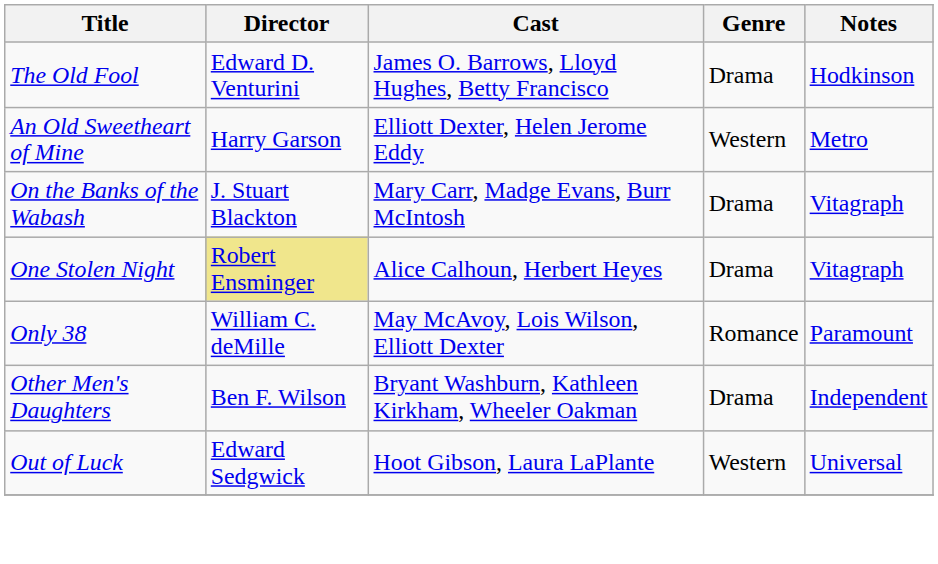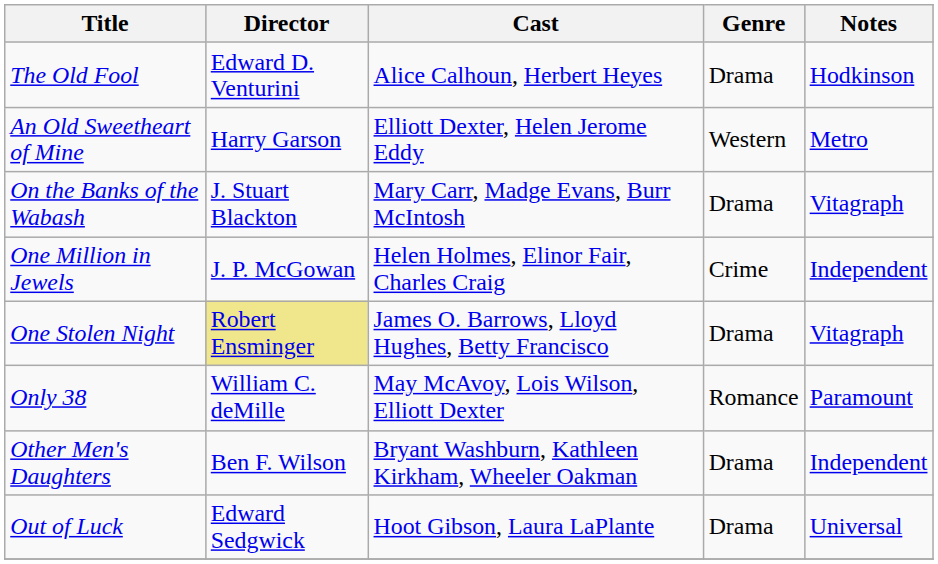 <table class="wikitable" width= "100%">
 <tr>
 <th>Title</th>
 <th>Director</th>
 <th>Cast</th>
 <th>Genre</th>
 <th>Notes</th>
 </tr>
 <tr>
 <td><em><a href='#'>The Old Fool</a></em></td>
 <td><a href='#'>Edward D. Venturini</a></td>
-<td><a href='#'>James O. Barrows</a>, <a href='#'>Lloyd Hughes</a>, <a href='#'>Betty Francisco</a></td>
+<td><a href='#'>Alice Calhoun</a>, <a href='#'>Herbert Heyes</a></td>
 <td>Drama</td>
 <td><a href='#'>Hodkinson</a></td>
 </tr>
 <tr>
 <td><em><a href='#'>An Old Sweetheart of Mine</a></em></td>
 <td><a href='#'>Harry Garson</a></td>
 <td><a href='#'>Elliott Dexter</a>, <a href='#'>Helen Jerome Eddy</a></td>
 <td>Western</td>
 <td><a href='#'>Metro</a></td>
 </tr>
 <tr>
 <td><em><a href='#'>On the Banks of the Wabash</a></em></td>
 <td><a href='#'>J. Stuart Blackton</a></td>
 <td><a href='#'>Mary Carr</a>, <a href='#'>Madge Evans</a>, <a href='#'>Burr McIntosh</a></td>
 <td>Drama</td>
 <td><a href='#'>Vitagraph</a></td>
 </tr>
 <tr>
+<td><em><a href='#'>One Million in Jewels</a></em></td>
+<td><a href='#'>J. P. McGowan</a></td>
+<td><a href='#'>Helen Holmes</a>, <a href='#'>Elinor Fair</a>, <a href='#'>Charles Craig</a></td>
+<td>Crime</td>
+<td><a href='#'>Independent</a></td>
+</tr>
+<tr>
 <td><em><a href='#'>One Stolen Night</a></em></td>
 <td style="background: khaki;"><a href='#'>Robert Ensminger</a></td>
-<td><a href='#'>Alice Calhoun</a>, <a href='#'>Herbert Heyes</a></td>
+<td><a href='#'>James O. Barrows</a>, <a href='#'>Lloyd Hughes</a>, <a href='#'>Betty Francisco</a></td>
 <td>Drama</td>
 <td><a href='#'>Vitagraph</a></td>
 </tr>
 <tr>
 <td><em><a href='#'>Only 38</a></em></td>
 <td><a href='#'>William C. deMille</a></td>
 <td><a href='#'>May McAvoy</a>, <a href='#'>Lois Wilson</a>, <a href='#'>Elliott Dexter</a></td>
 <td>Romance</td>
 <td><a href='#'>Paramount</a></td>
 </tr>
 <tr>
 <td><em><a href='#'>Other Men's Daughters</a></em></td>
 <td><a href='#'>Ben F. Wilson</a></td>
 <td><a href='#'>Bryant Washburn</a>, <a href='#'>Kathleen Kirkham</a>, <a href='#'>Wheeler Oakman</a></td>
 <td>Drama</td>
 <td><a href='#'>Independent</a></td>
 </tr>
 <tr>
 <td><em><a href='#'>Out of Luck</a></em></td>
 <td><a href='#'>Edward Sedgwick</a></td>
 <td><a href='#'>Hoot Gibson</a>, <a href='#'>Laura LaPlante</a></td>
-<td>Western</td>
+<td>Drama</td>
 <td><a href='#'>Universal</a></td>
 </tr>
 <tr>
 </tr>
 </table>
